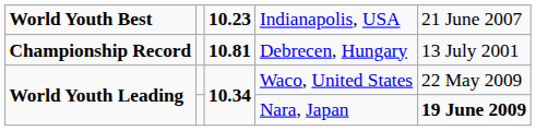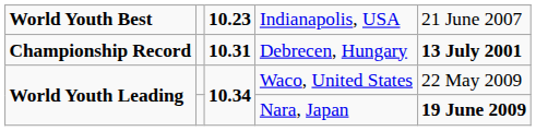 <table class="wikitable">
 <tr>
 <td><strong>World Youth Best</strong></td>
 <td></td>
 <td><strong>10.23</strong></td>
 <td><a href='#'>Indianapolis</a>, <a href='#'>USA</a></td>
 <td>21 June 2007</td>
 </tr>
 <tr>
 <td><strong>Championship Record</strong></td>
 <td></td>
-<td><strong>10.81</strong></td>
+<td><strong>10.31</strong></td>
 <td><a href='#'>Debrecen</a>, <a href='#'>Hungary</a></td>
-<td>13 July 2001</td>
+<td><strong>13 July 2001</strong></td>
 </tr>
 <tr>
 <td rowspan=2><strong>World Youth Leading</strong></td>
 <td></td>
 <td rowspan=2><strong>10.34</strong></td>
 <td><a href='#'>Waco</a>, <a href='#'>United States</a></td>
 <td>22 May 2009</td>
 </tr>
 <tr>
 <td></td>
 <td><a href='#'>Nara</a>, <a href='#'>Japan</a></td>
 <td><strong>19 June 2009</strong></td>
 </tr>
 </table>
